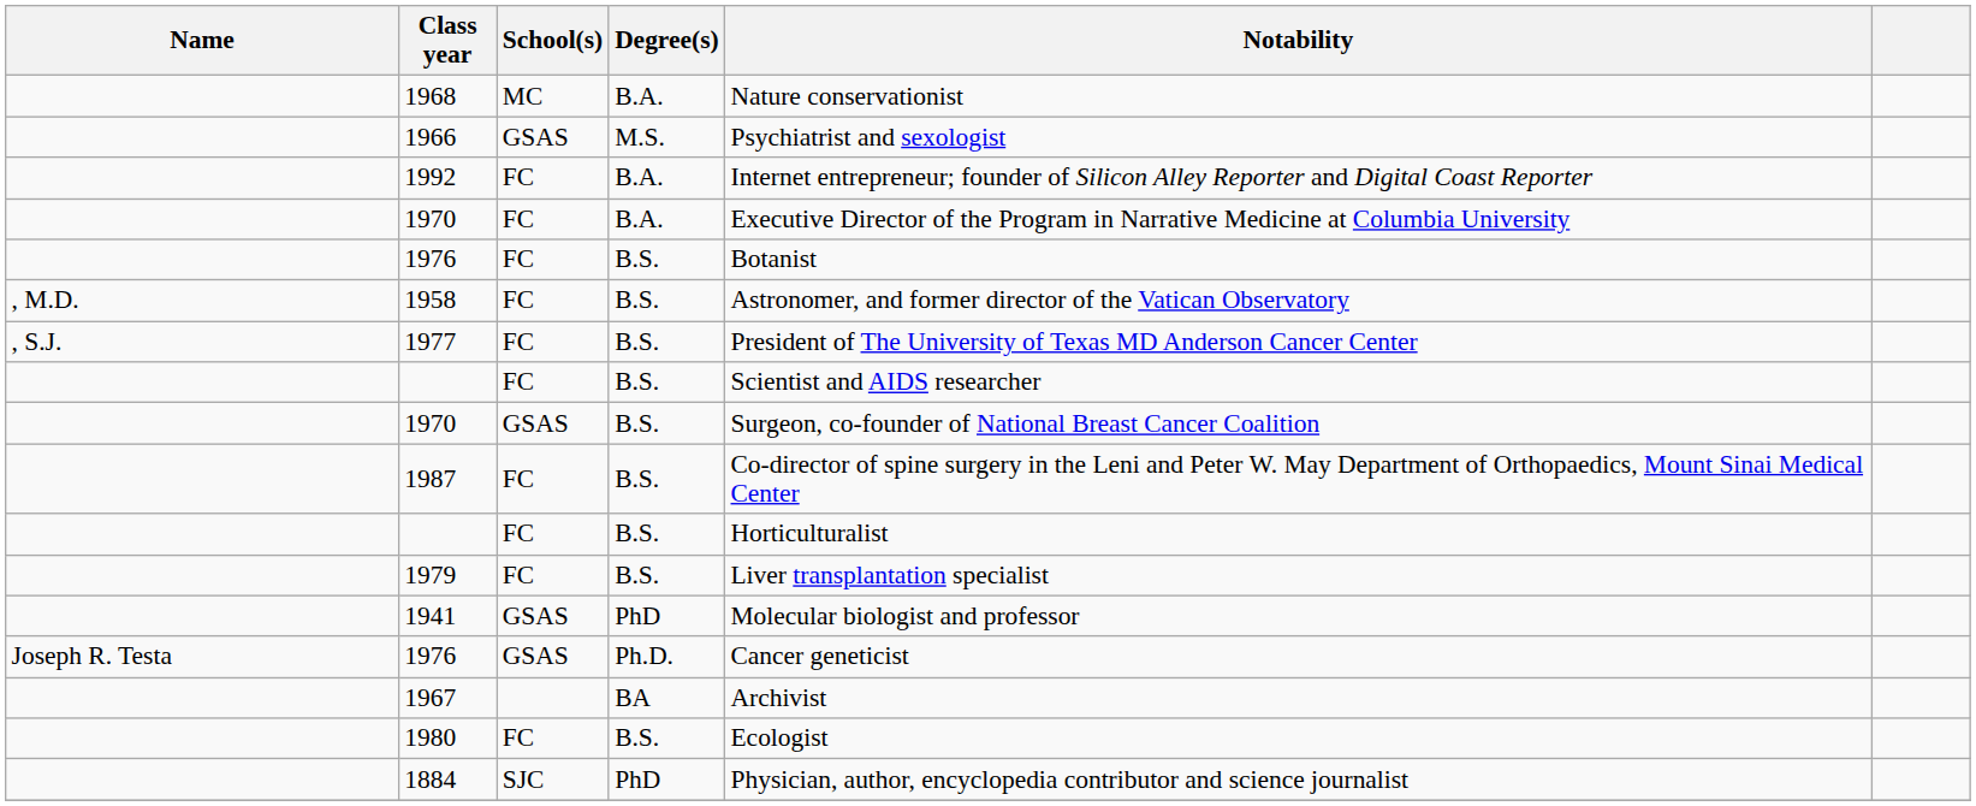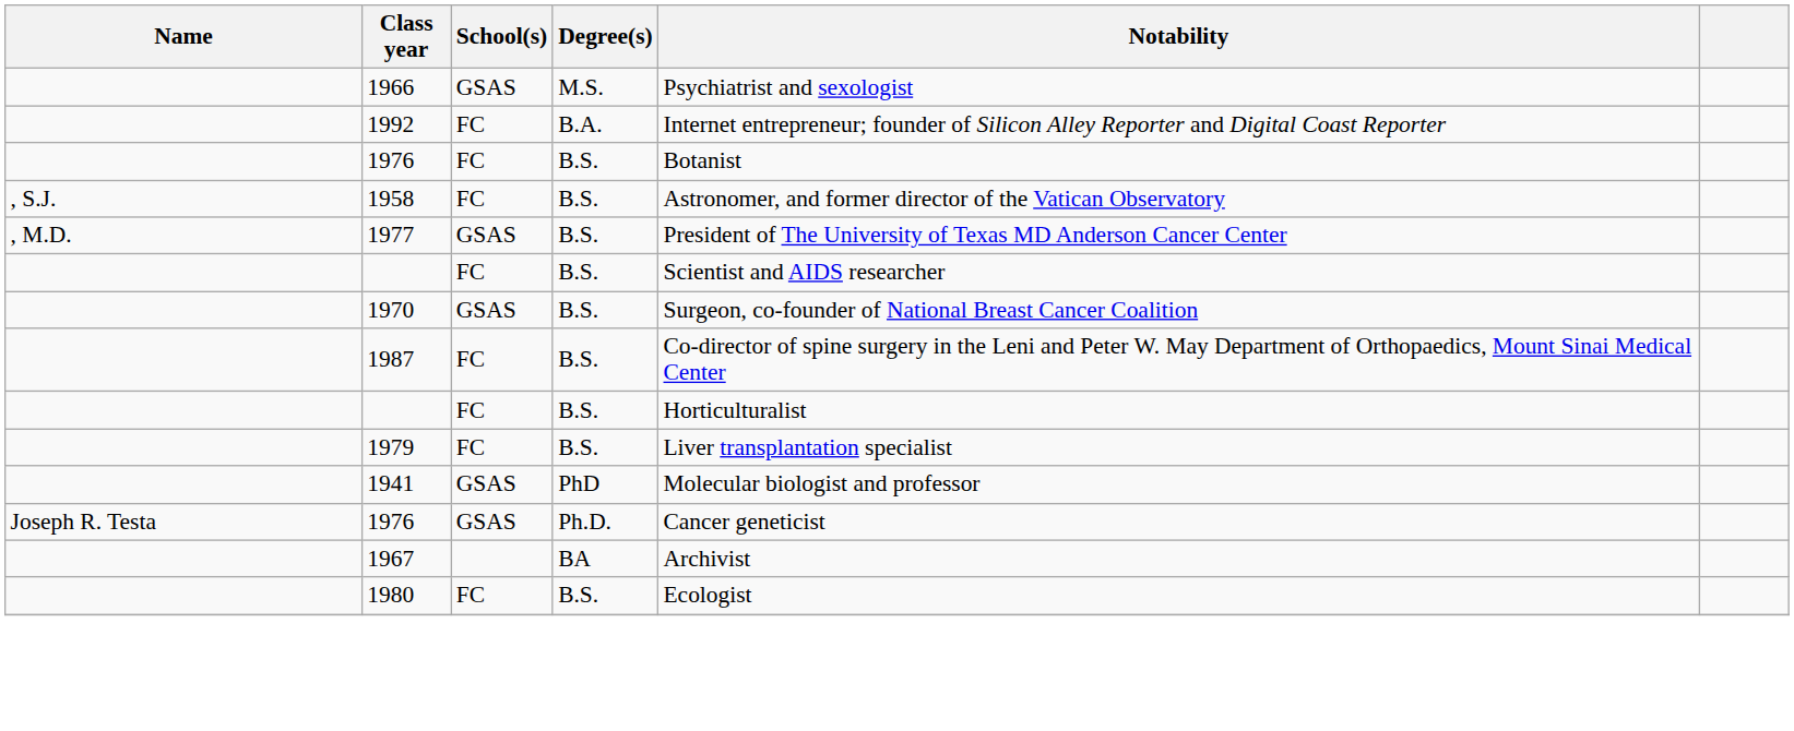 <table class="wikitable sortable" style="width:77%">
 <tr>
 <th style="width:20%;">Name</th>
 <th style="width:5%;">Class year</th>
 <th style="width:5%;">School(s)</th>
 <th style="width:5%;">Degree(s)</th>
 <th style="width:*;" class="unsortable">Notability</th>
 <th style="width:5%;" class="unsortable"></th>
-</tr>
-<tr>
-<td></td>
-<td>1968</td>
-<td>MC</td>
-<td>B.A.</td>
-<td>Nature conservationist</td>
-<td style="text-align:center"></td>
 </tr>
 <tr>
 <td></td>
 <td>1966</td>
 <td>GSAS</td>
 <td>M.S.</td>
 <td>Psychiatrist and <a href='#'>sexologist</a></td>
 <td align=center></td>
 </tr>
 <tr>
 <td></td>
 <td>1992</td>
 <td>FC</td>
 <td>B.A.</td>
 <td>Internet entrepreneur; founder of <em>Silicon Alley Reporter</em> and <em>Digital Coast Reporter</em></td>
 <td></td>
 </tr>
 <tr>
 <td></td>
-<td>1970</td>
-<td>FC</td>
-<td>B.A.</td>
-<td>Executive Director of the Program in Narrative Medicine at <a href='#'>Columbia University</a></td>
-<td style=text-align:center></td>
-</tr>
-<tr>
-<td></td>
 <td>1976</td>
 <td>FC</td>
 <td>B.S.</td>
 <td>Botanist</td>
 <td style=text-align:center></td>
 </tr>
 <tr>
-<td>, M.D.</td>
+<td>, S.J.</td>
 <td>1958</td>
 <td>FC</td>
 <td>B.S.</td>
 <td>Astronomer, and former director of the <a href='#'>Vatican Observatory</a></td>
 <td></td>
 </tr>
 <tr>
-<td>, S.J.</td>
+<td>, M.D.</td>
 <td>1977</td>
-<td>FC</td>
+<td>GSAS</td>
 <td>B.S.</td>
 <td>President of <a href='#'>The University of Texas MD Anderson Cancer Center</a></td>
 <td></td>
 </tr>
 <tr>
 <td></td>
 <td></td>
 <td>FC</td>
 <td>B.S.</td>
 <td>Scientist and <a href='#'>AIDS</a> researcher</td>
 <td style=text-align:center></td>
 </tr>
 <tr>
 <td></td>
 <td>1970</td>
 <td>GSAS</td>
 <td>B.S.</td>
 <td>Surgeon, co-founder of <a href='#'>National Breast Cancer Coalition</a></td>
 <td style=text-align:center></td>
 </tr>
 <tr>
 <td></td>
 <td>1987</td>
 <td>FC</td>
 <td>B.S.</td>
 <td>Co-director of spine surgery in the Leni and Peter W. May Department of Orthopaedics, <a href='#'>Mount Sinai Medical Center</a></td>
 <td align=center></td>
 </tr>
 <tr>
 <td></td>
 <td></td>
 <td>FC</td>
 <td>B.S.</td>
 <td>Horticulturalist</td>
 <td align=center></td>
 </tr>
 <tr>
 <td></td>
 <td>1979</td>
 <td>FC</td>
 <td>B.S.</td>
 <td>Liver <a href='#'>transplantation</a> specialist</td>
 <td style=text-align:center></td>
 </tr>
 <tr>
 <td></td>
 <td>1941</td>
 <td>GSAS</td>
 <td>PhD</td>
 <td>Molecular biologist and professor</td>
 <td style=text-align:center></td>
 </tr>
 <tr>
 <td>Joseph R. Testa</td>
 <td>1976</td>
 <td>GSAS</td>
 <td>Ph.D.</td>
 <td>Cancer geneticist</td>
 <td></td>
 </tr>
 <tr>
 <td></td>
 <td>1967</td>
 <td></td>
 <td>BA</td>
 <td>Archivist</td>
 <td></td>
 </tr>
 <tr>
 <td></td>
 <td>1980</td>
 <td>FC</td>
 <td>B.S.</td>
 <td>Ecologist</td>
 <td style="text-align:center"></td>
 </tr>
 <tr>
-<td></td>
-<td>1884</td>
-<td>SJC</td>
-<td>PhD</td>
-<td>Physician, author, encyclopedia contributor and science journalist</td>
-<td></td>
-</tr>
-<tr>
 </tr>
 </table>
